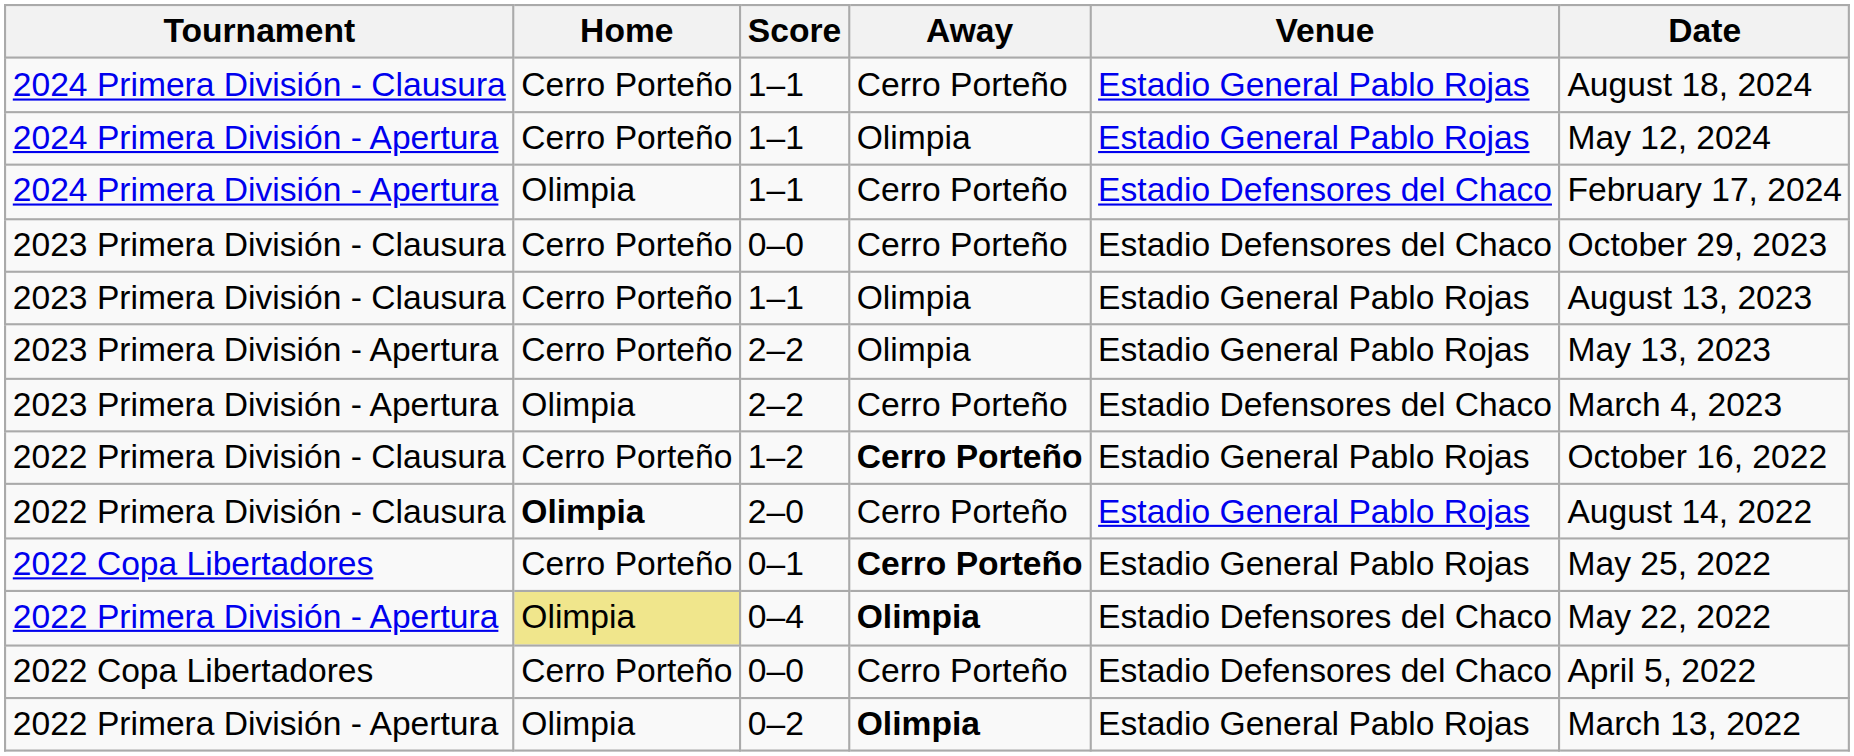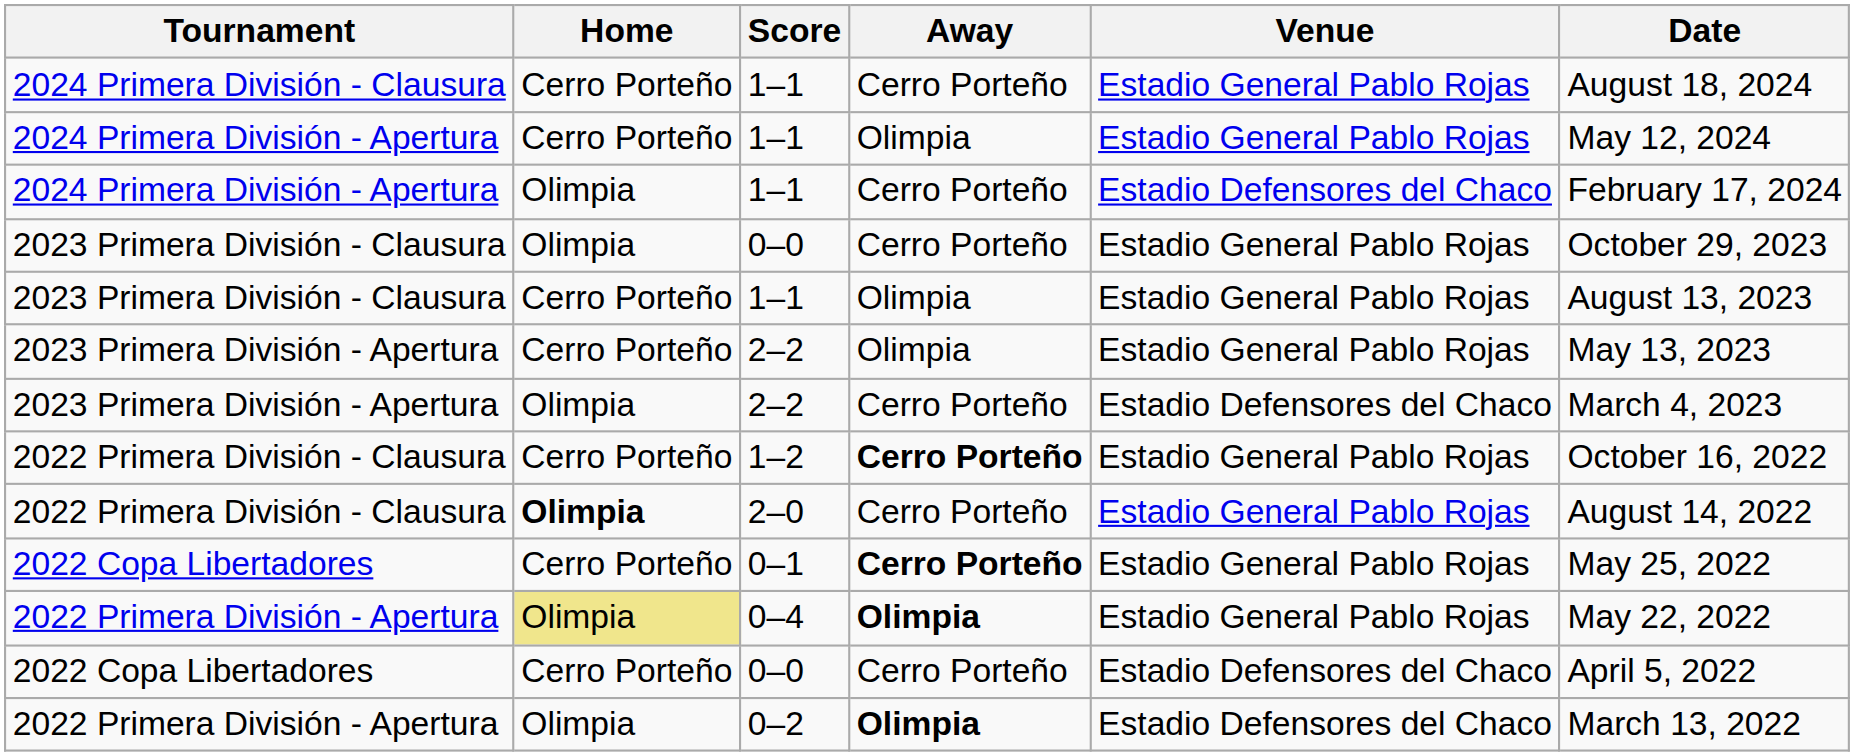 <table class="wikitable">
 <tr>
 <th>Tournament</th>
 <th>Home</th>
 <th>Score</th>
 <th>Away</th>
 <th>Venue</th>
 <th>Date</th>
 </tr>
 <tr>
 <td><a href='#'>2024 Primera División - Clausura</a></td>
 <td>Cerro Porteño</td>
 <td>1–1</td>
 <td>Cerro Porteño</td>
 <td><a href='#'>Estadio General Pablo Rojas</a></td>
 <td>August 18, 2024</td>
 </tr>
 <tr>
 <td><a href='#'>2024 Primera División - Apertura</a></td>
 <td>Cerro Porteño</td>
 <td>1–1</td>
 <td>Olimpia</td>
 <td><a href='#'>Estadio General Pablo Rojas</a></td>
 <td>May 12, 2024</td>
 </tr>
 <tr>
 <td><a href='#'>2024 Primera División - Apertura</a></td>
 <td>Olimpia</td>
 <td>1–1</td>
 <td>Cerro Porteño</td>
 <td><a href='#'>Estadio Defensores del Chaco</a></td>
 <td>February 17, 2024</td>
 </tr>
 <tr>
 <td>2023 Primera División - Clausura</td>
-<td>Cerro Porteño</td>
+<td>Olimpia</td>
 <td>0–0</td>
 <td>Cerro Porteño</td>
-<td>Estadio Defensores del Chaco</td>
+<td>Estadio General Pablo Rojas</td>
 <td>October 29, 2023</td>
 </tr>
 <tr>
 <td>2023 Primera División - Clausura</td>
 <td>Cerro Porteño</td>
 <td>1–1</td>
 <td>Olimpia</td>
 <td>Estadio General Pablo Rojas</td>
 <td>August 13, 2023</td>
 </tr>
 <tr>
 <td>2023 Primera División - Apertura</td>
 <td>Cerro Porteño</td>
 <td>2–2</td>
 <td>Olimpia</td>
 <td>Estadio General Pablo Rojas</td>
 <td>May 13, 2023</td>
 </tr>
 <tr>
 <td>2023 Primera División - Apertura</td>
 <td>Olimpia</td>
 <td>2–2</td>
 <td>Cerro Porteño</td>
 <td>Estadio Defensores del Chaco</td>
 <td>March 4, 2023</td>
 </tr>
 <tr>
 <td>2022 Primera División - Clausura</td>
 <td>Cerro Porteño</td>
 <td>1–2</td>
 <td><strong>Cerro Porteño</strong></td>
 <td>Estadio General Pablo Rojas</td>
 <td>October 16, 2022</td>
 </tr>
 <tr>
 <td>2022 Primera División - Clausura</td>
 <td><strong>Olimpia</strong></td>
 <td>2–0</td>
 <td>Cerro Porteño</td>
 <td><a href='#'>Estadio General Pablo Rojas</a></td>
 <td>August 14, 2022</td>
 </tr>
 <tr>
 <td><a href='#'>2022 Copa Libertadores</a></td>
 <td>Cerro Porteño</td>
 <td>0–1</td>
 <td><strong>Cerro Porteño</strong></td>
 <td>Estadio General Pablo Rojas</td>
 <td>May 25, 2022</td>
 </tr>
 <tr>
 <td><a href='#'>2022 Primera División - Apertura</a></td>
 <td style="background: khaki;">Olimpia</td>
 <td>0–4</td>
 <td><strong>Olimpia</strong></td>
-<td>Estadio Defensores del Chaco</td>
+<td>Estadio General Pablo Rojas</td>
 <td>May 22, 2022</td>
 </tr>
 <tr>
 <td>2022 Copa Libertadores</td>
 <td>Cerro Porteño</td>
 <td>0–0</td>
 <td>Cerro Porteño</td>
 <td>Estadio Defensores del Chaco</td>
 <td>April 5, 2022</td>
 </tr>
 <tr>
 <td>2022 Primera División - Apertura</td>
 <td>Olimpia</td>
 <td>0–2</td>
 <td><strong>Olimpia</strong></td>
-<td>Estadio General Pablo Rojas</td>
+<td>Estadio Defensores del Chaco</td>
 <td>March 13, 2022</td>
 </tr>
 </table>
